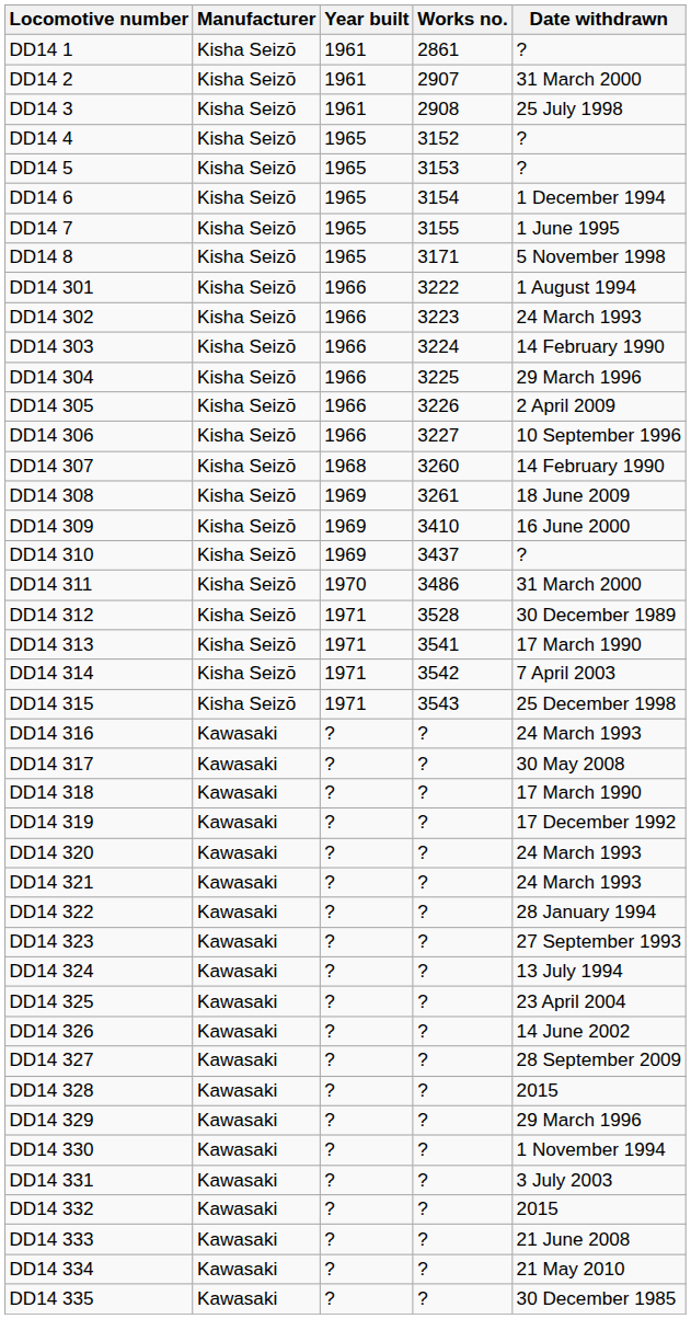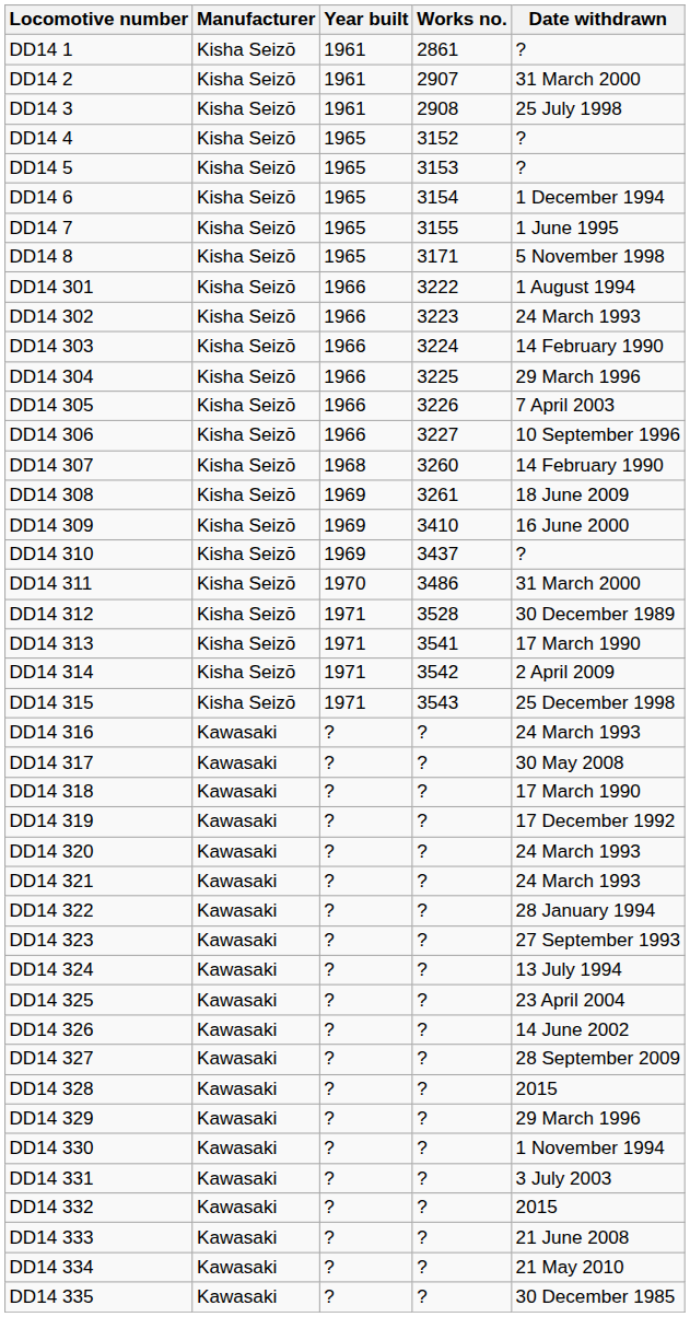 <table class="wikitable">
 <tr>
 <th>Locomotive number</th>
 <th>Manufacturer</th>
 <th>Year built</th>
 <th>Works no.</th>
 <th>Date withdrawn</th>
 </tr>
 <tr>
 <td>DD14 1</td>
 <td>Kisha Seizō</td>
 <td>1961</td>
 <td>2861</td>
 <td>?</td>
 </tr>
 <tr>
 <td>DD14 2</td>
 <td>Kisha Seizō</td>
 <td>1961</td>
 <td>2907</td>
 <td>31 March 2000</td>
 </tr>
 <tr>
 <td>DD14 3</td>
 <td>Kisha Seizō</td>
 <td>1961</td>
 <td>2908</td>
 <td>25 July 1998</td>
 </tr>
 <tr>
 <td>DD14 4</td>
 <td>Kisha Seizō</td>
 <td>1965</td>
 <td>3152</td>
 <td>?</td>
 </tr>
 <tr>
 <td>DD14 5</td>
 <td>Kisha Seizō</td>
 <td>1965</td>
 <td>3153</td>
 <td>?</td>
 </tr>
 <tr>
 <td>DD14 6</td>
 <td>Kisha Seizō</td>
 <td>1965</td>
 <td>3154</td>
 <td>1 December 1994</td>
 </tr>
 <tr>
 <td>DD14 7</td>
 <td>Kisha Seizō</td>
 <td>1965</td>
 <td>3155</td>
 <td>1 June 1995</td>
 </tr>
 <tr>
 <td>DD14 8</td>
 <td>Kisha Seizō</td>
 <td>1965</td>
 <td>3171</td>
 <td>5 November 1998</td>
 </tr>
 <tr>
 <td>DD14 301</td>
 <td>Kisha Seizō</td>
 <td>1966</td>
 <td>3222</td>
 <td>1 August 1994</td>
 </tr>
 <tr>
 <td>DD14 302</td>
 <td>Kisha Seizō</td>
 <td>1966</td>
 <td>3223</td>
 <td>24 March 1993</td>
 </tr>
 <tr>
 <td>DD14 303</td>
 <td>Kisha Seizō</td>
 <td>1966</td>
 <td>3224</td>
 <td>14 February 1990</td>
 </tr>
 <tr>
 <td>DD14 304</td>
 <td>Kisha Seizō</td>
 <td>1966</td>
 <td>3225</td>
 <td>29 March 1996</td>
 </tr>
 <tr>
 <td>DD14 305</td>
 <td>Kisha Seizō</td>
 <td>1966</td>
 <td>3226</td>
-<td>2 April 2009</td>
+<td>7 April 2003</td>
 </tr>
 <tr>
 <td>DD14 306</td>
 <td>Kisha Seizō</td>
 <td>1966</td>
 <td>3227</td>
 <td>10 September 1996</td>
 </tr>
 <tr>
 <td>DD14 307</td>
 <td>Kisha Seizō</td>
 <td>1968</td>
 <td>3260</td>
 <td>14 February 1990</td>
 </tr>
 <tr>
 <td>DD14 308</td>
 <td>Kisha Seizō</td>
 <td>1969</td>
 <td>3261</td>
 <td>18 June 2009</td>
 </tr>
 <tr>
 <td>DD14 309</td>
 <td>Kisha Seizō</td>
 <td>1969</td>
 <td>3410</td>
 <td>16 June 2000</td>
 </tr>
 <tr>
 <td>DD14 310</td>
 <td>Kisha Seizō</td>
 <td>1969</td>
 <td>3437</td>
 <td>?</td>
 </tr>
 <tr>
 <td>DD14 311</td>
 <td>Kisha Seizō</td>
 <td>1970</td>
 <td>3486</td>
 <td>31 March 2000</td>
 </tr>
 <tr>
 <td>DD14 312</td>
 <td>Kisha Seizō</td>
 <td>1971</td>
 <td>3528</td>
 <td>30 December 1989</td>
 </tr>
 <tr>
 <td>DD14 313</td>
 <td>Kisha Seizō</td>
 <td>1971</td>
 <td>3541</td>
 <td>17 March 1990</td>
 </tr>
 <tr>
 <td>DD14 314</td>
 <td>Kisha Seizō</td>
 <td>1971</td>
 <td>3542</td>
-<td>7 April 2003</td>
+<td>2 April 2009</td>
 </tr>
 <tr>
 <td>DD14 315</td>
 <td>Kisha Seizō</td>
 <td>1971</td>
 <td>3543</td>
 <td>25 December 1998</td>
 </tr>
 <tr>
 <td>DD14 316</td>
 <td>Kawasaki</td>
 <td>?</td>
 <td>?</td>
 <td>24 March 1993</td>
 </tr>
 <tr>
 <td>DD14 317</td>
 <td>Kawasaki</td>
 <td>?</td>
 <td>?</td>
 <td>30 May 2008</td>
 </tr>
 <tr>
 <td>DD14 318</td>
 <td>Kawasaki</td>
 <td>?</td>
 <td>?</td>
 <td>17 March 1990</td>
 </tr>
 <tr>
 <td>DD14 319</td>
 <td>Kawasaki</td>
 <td>?</td>
 <td>?</td>
 <td>17 December 1992</td>
 </tr>
 <tr>
 <td>DD14 320</td>
 <td>Kawasaki</td>
 <td>?</td>
 <td>?</td>
 <td>24 March 1993</td>
 </tr>
 <tr>
 <td>DD14 321</td>
 <td>Kawasaki</td>
 <td>?</td>
 <td>?</td>
 <td>24 March 1993</td>
 </tr>
 <tr>
 <td>DD14 322</td>
 <td>Kawasaki</td>
 <td>?</td>
 <td>?</td>
 <td>28 January 1994</td>
 </tr>
 <tr>
 <td>DD14 323</td>
 <td>Kawasaki</td>
 <td>?</td>
 <td>?</td>
 <td>27 September 1993</td>
 </tr>
 <tr>
 <td>DD14 324</td>
 <td>Kawasaki</td>
 <td>?</td>
 <td>?</td>
 <td>13 July 1994</td>
 </tr>
 <tr>
 <td>DD14 325</td>
 <td>Kawasaki</td>
 <td>?</td>
 <td>?</td>
 <td>23 April 2004</td>
 </tr>
 <tr>
 <td>DD14 326</td>
 <td>Kawasaki</td>
 <td>?</td>
 <td>?</td>
 <td>14 June 2002</td>
 </tr>
 <tr>
 <td>DD14 327</td>
 <td>Kawasaki</td>
 <td>?</td>
 <td>?</td>
 <td>28 September 2009</td>
 </tr>
 <tr>
 <td>DD14 328</td>
 <td>Kawasaki</td>
 <td>?</td>
 <td>?</td>
 <td>2015</td>
 </tr>
 <tr>
 <td>DD14 329</td>
 <td>Kawasaki</td>
 <td>?</td>
 <td>?</td>
 <td>29 March 1996</td>
 </tr>
 <tr>
 <td>DD14 330</td>
 <td>Kawasaki</td>
 <td>?</td>
 <td>?</td>
 <td>1 November 1994</td>
 </tr>
 <tr>
 <td>DD14 331</td>
 <td>Kawasaki</td>
 <td>?</td>
 <td>?</td>
 <td>3 July 2003</td>
 </tr>
 <tr>
 <td>DD14 332</td>
 <td>Kawasaki</td>
 <td>?</td>
 <td>?</td>
 <td>2015</td>
 </tr>
 <tr>
 <td>DD14 333</td>
 <td>Kawasaki</td>
 <td>?</td>
 <td>?</td>
 <td>21 June 2008</td>
 </tr>
 <tr>
 <td>DD14 334</td>
 <td>Kawasaki</td>
 <td>?</td>
 <td>?</td>
 <td>21 May 2010</td>
 </tr>
 <tr>
 <td>DD14 335</td>
 <td>Kawasaki</td>
 <td>?</td>
 <td>?</td>
 <td>30 December 1985</td>
 </tr>
 </table>
